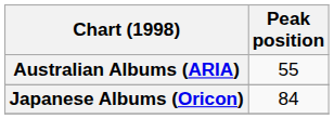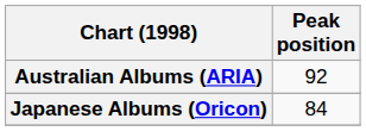 <table class="wikitable sortable plainrowheaders">
 <tr>
 <th>Chart (1998)</th>
 <th>Peak<br>position</th>
 </tr>
 <tr>
 <th scope="row">Australian Albums (<a href='#'>ARIA</a>)</th>
-<td style="text-align:center;">55</td>
+<td style="text-align:center;">92</td>
 </tr>
 <tr>
 </tr>
 <tr>
 </tr>
 <tr>
 <th scope="row">Japanese Albums (<a href='#'>Oricon</a>)</th>
 <td style="text-align:center;">84</td>
 </tr>
 <tr>
 </tr>
 </table>
